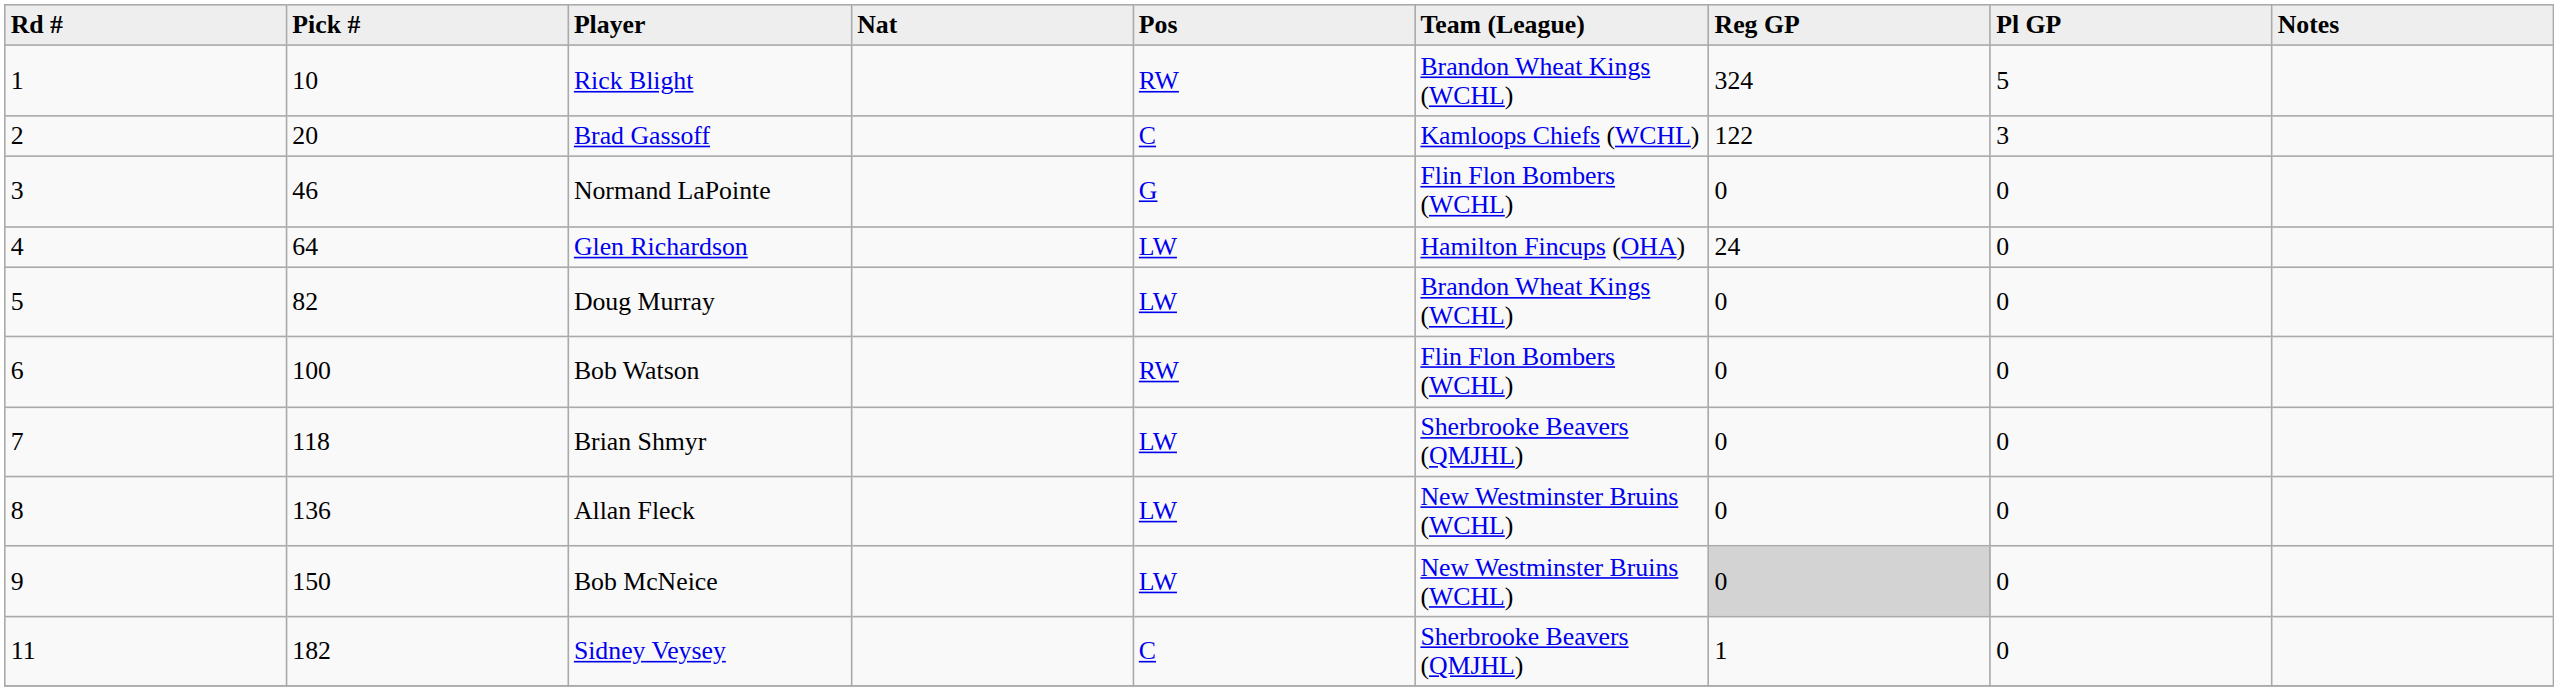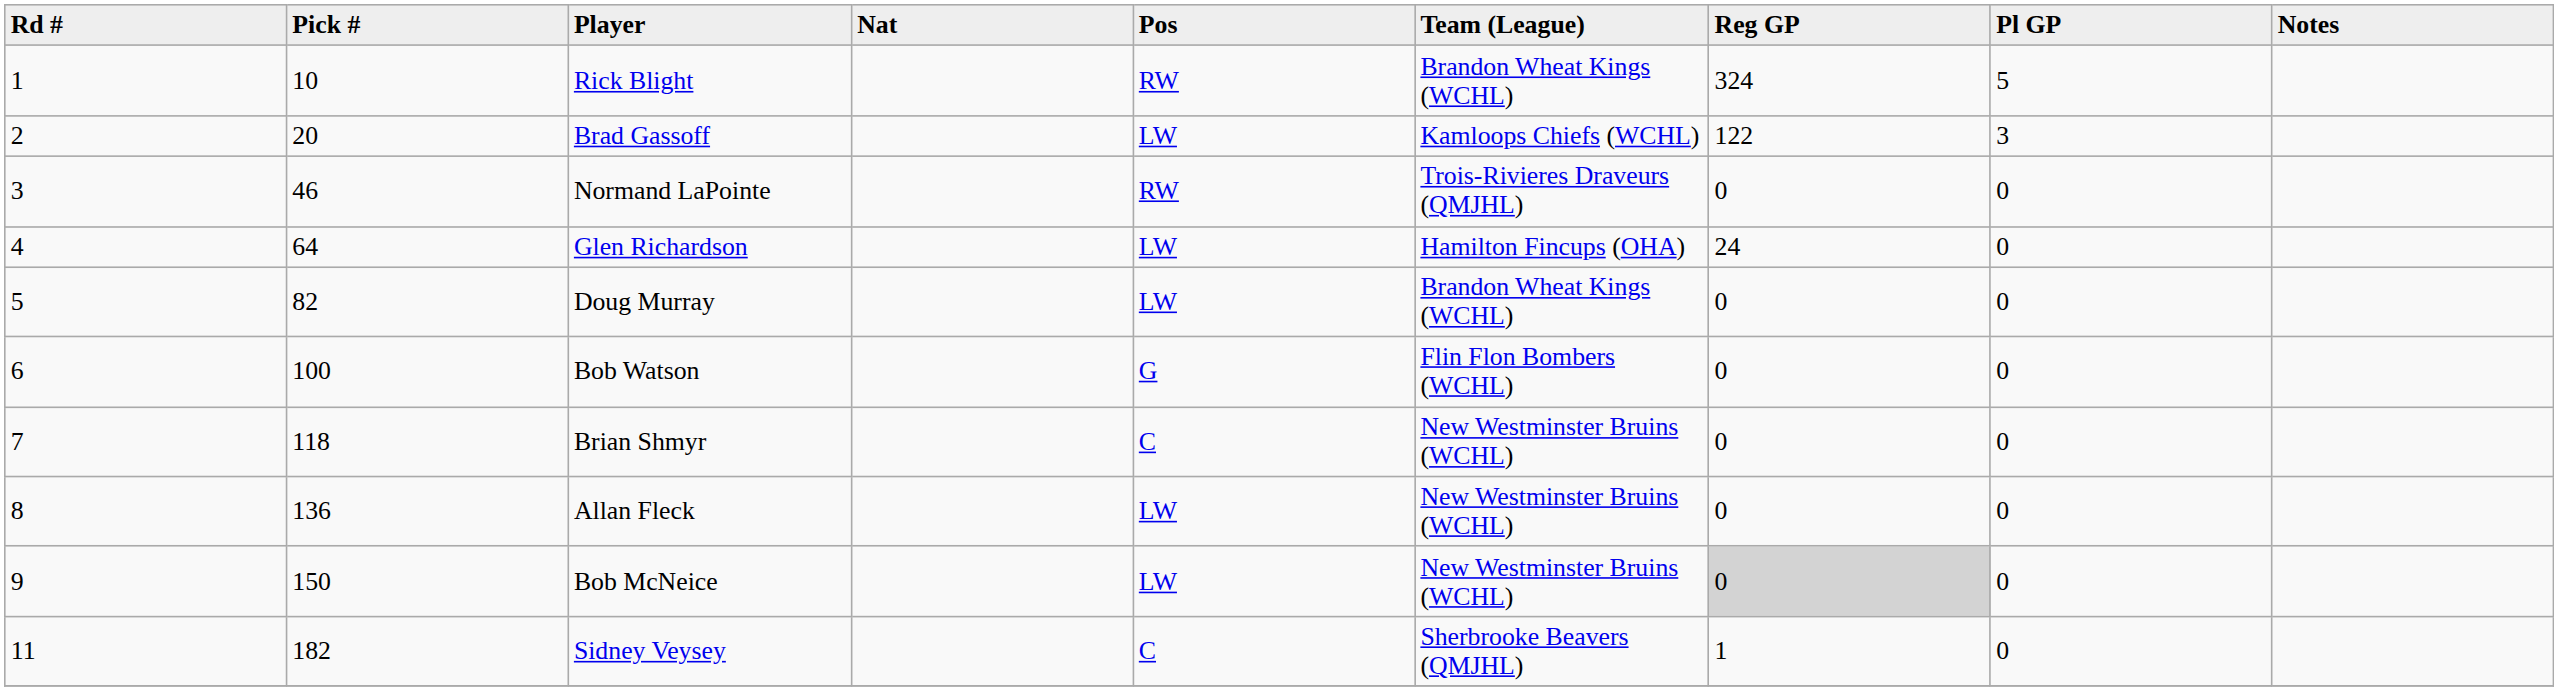 <table class="wikitable" style="width: 100%">
 <tr>
 <td width="5%"; bgcolor="#eeeeee"><strong>Rd #</strong></td>
 <td width="5%"; bgcolor="#eeeeee"><strong>Pick #</strong></td>
 <td width="5%"; bgcolor="#eeeeee"><strong>Player</strong></td>
 <td width="5%"; bgcolor="#eeeeee"><strong>Nat</strong></td>
 <td width="5%"; bgcolor="#eeeeee"><strong>Pos</strong></td>
 <td width="5%"; bgcolor="#eeeeee"><strong>Team (League)</strong></td>
 <td width="5%"; bgcolor="#eeeeee"><strong>Reg GP</strong></td>
 <td width="5%"; bgcolor="#eeeeee"><strong>Pl GP</strong></td>
 <td width="5%"; bgcolor="#eeeeee"><strong>Notes</strong></td>
 </tr>
 <tr>
 <td>1</td>
 <td>10</td>
 <td><a href='#'>Rick Blight</a></td>
 <td></td>
 <td><a href='#'>RW</a></td>
 <td><a href='#'>Brandon Wheat Kings</a> (<a href='#'>WCHL</a>)</td>
 <td>324</td>
 <td>5</td>
 <td></td>
 </tr>
 <tr>
 <td>2</td>
 <td>20</td>
 <td><a href='#'>Brad Gassoff</a></td>
 <td></td>
-<td><a href='#'>C</a></td>
+<td><a href='#'>LW</a></td>
 <td><a href='#'>Kamloops Chiefs</a> (<a href='#'>WCHL</a>)</td>
 <td>122</td>
 <td>3</td>
 <td></td>
 </tr>
 <tr>
 <td>3</td>
 <td>46</td>
 <td>Normand LaPointe</td>
 <td></td>
-<td><a href='#'>G</a></td>
-<td><a href='#'>Flin Flon Bombers</a> (<a href='#'>WCHL</a>)</td>
+<td><a href='#'>RW</a></td>
+<td><a href='#'>Trois-Rivieres Draveurs</a> (<a href='#'>QMJHL</a>)</td>
 <td>0</td>
 <td>0</td>
 <td></td>
 </tr>
 <tr>
 <td>4</td>
 <td>64</td>
 <td><a href='#'>Glen Richardson</a></td>
 <td></td>
 <td><a href='#'>LW</a></td>
 <td><a href='#'>Hamilton Fincups</a> (<a href='#'>OHA</a>)</td>
 <td>24</td>
 <td>0</td>
 <td></td>
 </tr>
 <tr>
 <td>5</td>
 <td>82</td>
 <td>Doug Murray</td>
 <td></td>
 <td><a href='#'>LW</a></td>
 <td><a href='#'>Brandon Wheat Kings</a> (<a href='#'>WCHL</a>)</td>
 <td>0</td>
 <td>0</td>
 <td></td>
 </tr>
 <tr>
 <td>6</td>
 <td>100</td>
 <td>Bob Watson</td>
 <td></td>
-<td><a href='#'>RW</a></td>
+<td><a href='#'>G</a></td>
 <td><a href='#'>Flin Flon Bombers</a> (<a href='#'>WCHL</a>)</td>
 <td>0</td>
 <td>0</td>
 <td></td>
 </tr>
 <tr>
 <td>7</td>
 <td>118</td>
 <td>Brian Shmyr</td>
 <td></td>
-<td><a href='#'>LW</a></td>
-<td><a href='#'>Sherbrooke Beavers</a> (<a href='#'>QMJHL</a>)</td>
+<td><a href='#'>C</a></td>
+<td><a href='#'>New Westminster Bruins</a> (<a href='#'>WCHL</a>)</td>
 <td>0</td>
 <td>0</td>
 <td></td>
 </tr>
 <tr>
 <td>8</td>
 <td>136</td>
 <td>Allan Fleck</td>
 <td></td>
 <td><a href='#'>LW</a></td>
 <td><a href='#'>New Westminster Bruins</a> (<a href='#'>WCHL</a>)</td>
 <td>0</td>
 <td>0</td>
 <td></td>
 </tr>
 <tr>
 <td>9</td>
 <td>150</td>
 <td>Bob McNeice</td>
 <td></td>
 <td><a href='#'>LW</a></td>
 <td><a href='#'>New Westminster Bruins</a> (<a href='#'>WCHL</a>)</td>
 <td style="background: lightgrey;">0</td>
 <td>0</td>
 <td></td>
 </tr>
 <tr>
 <td>11</td>
 <td>182</td>
 <td><a href='#'>Sidney Veysey</a></td>
 <td></td>
 <td><a href='#'>C</a></td>
 <td><a href='#'>Sherbrooke Beavers</a> (<a href='#'>QMJHL</a>)</td>
 <td>1</td>
 <td>0</td>
 <td></td>
 </tr>
 <tr>
 </tr>
 </table>
